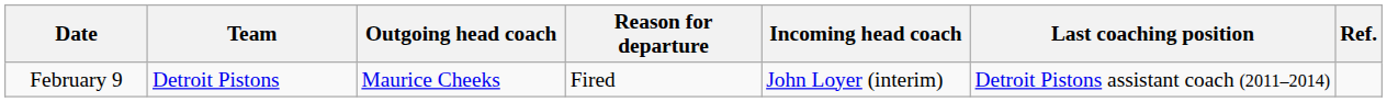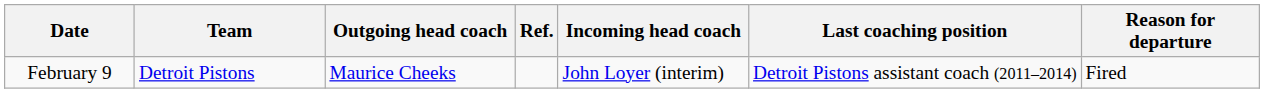 <table class="wikitable">
 <tr>
 <th style="width:100px">Date</th>
 <th style="width:150px">Team</th>
 <th style="width:150px">Outgoing head coach</th>
-<th style="width:140px">Reason for departure</th>
+<th>Ref.</th>
 <th style="width:150px">Incoming head coach</th>
 <th>Last coaching position</th>
-<th>Ref.</th>
+<th style="width:140px">Reason for departure</th>
 </tr>
 <tr>
 <td align=center>February 9</td>
 <td><a href='#'>Detroit Pistons</a></td>
 <td><a href='#'>Maurice Cheeks</a></td>
-<td>Fired</td>
+<td align=center></td>
 <td><a href='#'>John Loyer</a> (interim)</td>
 <td><a href='#'>Detroit Pistons</a> assistant coach <small>(2011–2014)</small></td>
-<td align=center></td>
+<td>Fired</td>
 </tr>
 </table>
